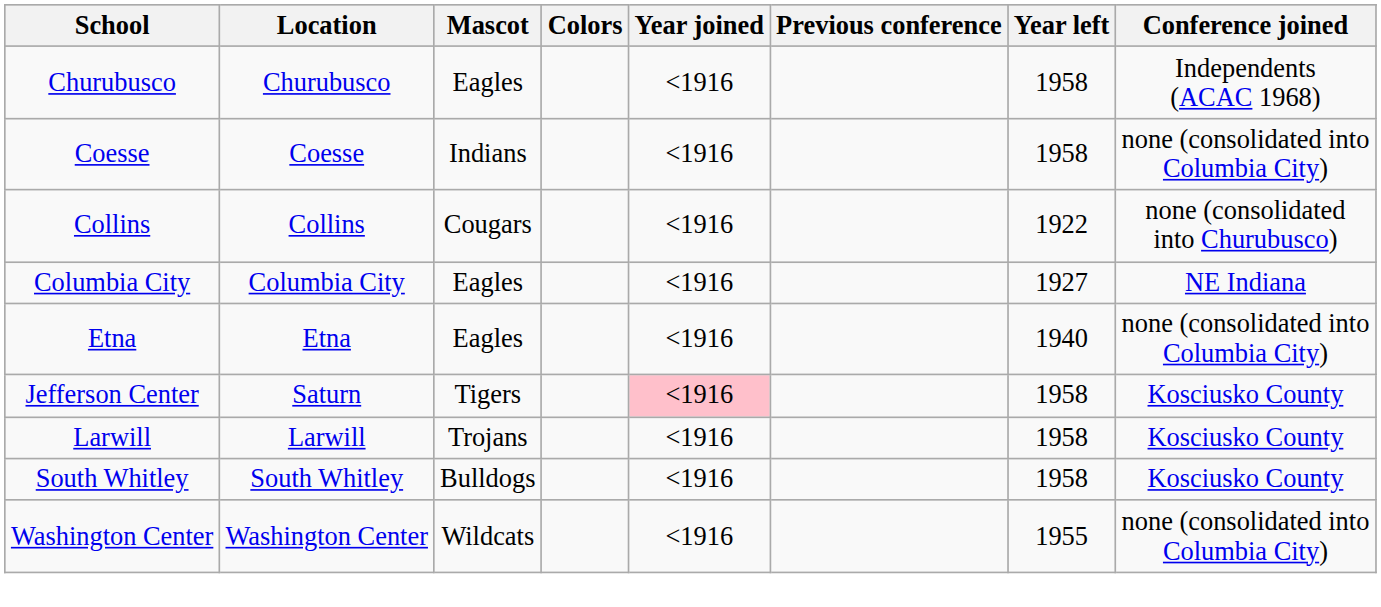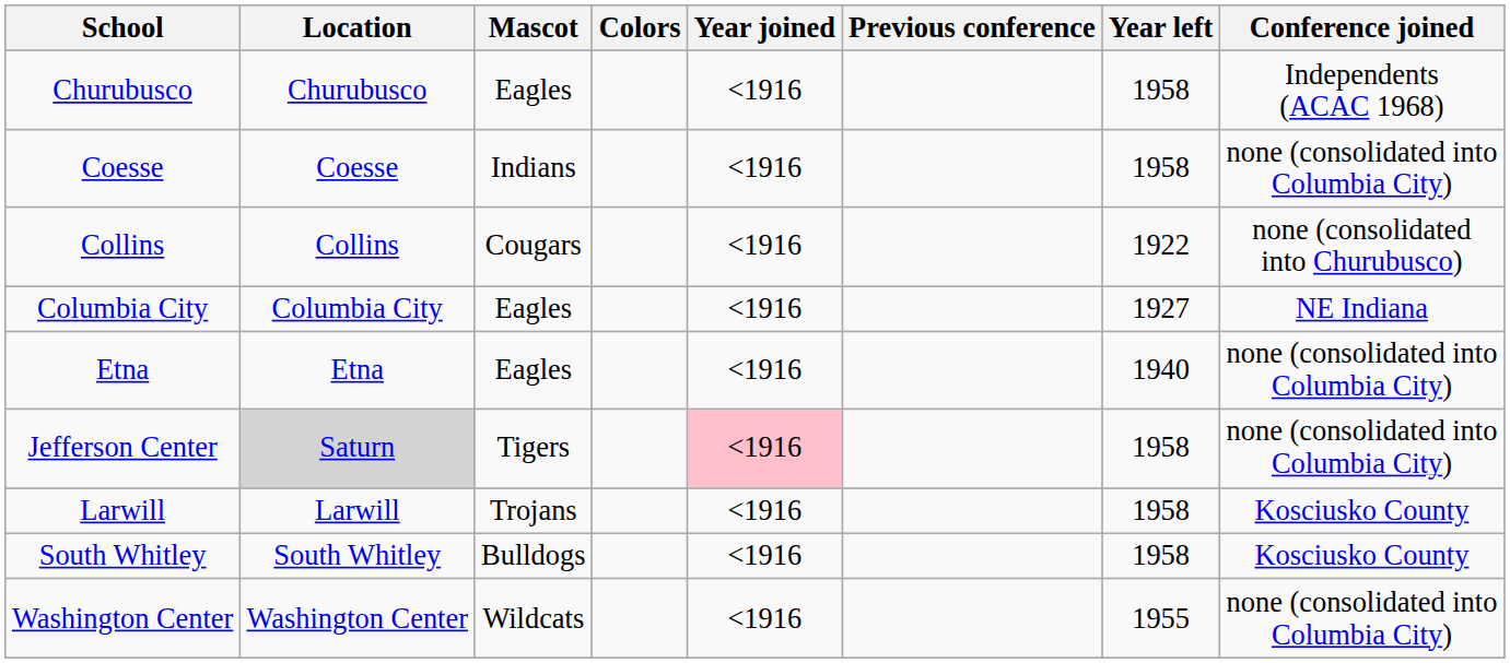 <table class="wikitable" style="text-align:center;">
 <tr>
 <th>School</th>
 <th>Location</th>
 <th>Mascot</th>
 <th>Colors</th>
 <th>Year joined</th>
 <th>Previous conference</th>
 <th>Year left</th>
 <th>Conference joined</th>
 </tr>
 <tr>
 <td><a href='#'>Churubusco</a></td>
 <td><a href='#'>Churubusco</a></td>
 <td>Eagles</td>
 <td>  </td>
 <td><1916</td>
 <td></td>
 <td>1958</td>
 <td>Independents<br>(<a href='#'>ACAC</a> 1968)</td>
 </tr>
 <tr>
 <td><a href='#'>Coesse</a></td>
 <td><a href='#'>Coesse</a></td>
 <td>Indians</td>
 <td> </td>
 <td><1916</td>
 <td></td>
 <td>1958</td>
 <td>none (consolidated into<br><a href='#'>Columbia City</a>)</td>
 </tr>
 <tr>
 <td><a href='#'>Collins</a></td>
 <td><a href='#'>Collins</a></td>
 <td>Cougars</td>
 <td> </td>
 <td><1916</td>
 <td></td>
 <td>1922</td>
 <td>none (consolidated<br>into <a href='#'>Churubusco</a>)</td>
 </tr>
 <tr>
 <td><a href='#'>Columbia City</a></td>
 <td><a href='#'>Columbia City</a></td>
 <td>Eagles</td>
 <td>  </td>
 <td><1916</td>
 <td></td>
 <td>1927</td>
 <td><a href='#'>NE Indiana</a></td>
 </tr>
 <tr>
 <td><a href='#'>Etna</a></td>
 <td><a href='#'>Etna</a></td>
 <td>Eagles</td>
 <td> </td>
 <td><1916</td>
 <td></td>
 <td>1940</td>
 <td>none (consolidated into<br><a href='#'>Columbia City</a>)</td>
 </tr>
 <tr>
 <td><a href='#'>Jefferson Center</a></td>
-<td><a href='#'>Saturn</a></td>
+<td style="background: lightgrey;"><a href='#'>Saturn</a></td>
 <td>Tigers</td>
 <td> </td>
 <td style="background: pink;"><1916</td>
 <td></td>
 <td>1958</td>
-<td><a href='#'>Kosciusko County</a></td>
+<td>none (consolidated into<br><a href='#'>Columbia City</a>)</td>
 </tr>
 <tr>
 <td><a href='#'>Larwill</a></td>
 <td><a href='#'>Larwill</a></td>
 <td>Trojans</td>
 <td> </td>
 <td><1916</td>
 <td></td>
 <td>1958</td>
 <td><a href='#'>Kosciusko County</a></td>
 </tr>
 <tr>
 <td><a href='#'>South Whitley</a></td>
 <td><a href='#'>South Whitley</a></td>
 <td>Bulldogs</td>
 <td> </td>
 <td><1916</td>
 <td></td>
 <td>1958</td>
 <td><a href='#'>Kosciusko County</a></td>
 </tr>
 <tr>
 <td><a href='#'>Washington Center</a></td>
 <td><a href='#'>Washington Center</a></td>
 <td>Wildcats</td>
 <td> </td>
 <td><1916</td>
 <td></td>
 <td>1955</td>
 <td>none (consolidated into<br><a href='#'>Columbia City</a>)</td>
 </tr>
 </table>
